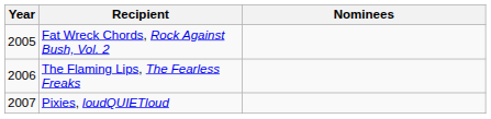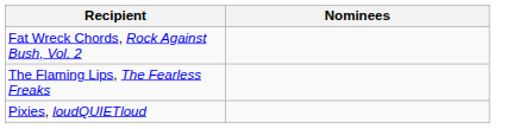 <table class="wikitable sortable">
 <tr>
-<th>Year</th>
 <th style="width:250px;">Recipient</th>
 <th style="width:300px;" class="unsortable">Nominees</th>
 </tr>
 <tr>
-<td>2005</td>
 <td><a href='#'>Fat Wreck Chords</a>, <em><a href='#'>Rock Against Bush, Vol. 2</a></em></td>
 <td></td>
 </tr>
 <tr>
-<td>2006</td>
 <td><a href='#'>The Flaming Lips</a>, <em><a href='#'>The Fearless Freaks</a></em></td>
 <td></td>
 </tr>
 <tr>
-<td>2007</td>
 <td><a href='#'>Pixies</a>, <em><a href='#'>loudQUIETloud</a></em></td>
 <td></td>
 </tr>
 </table>
